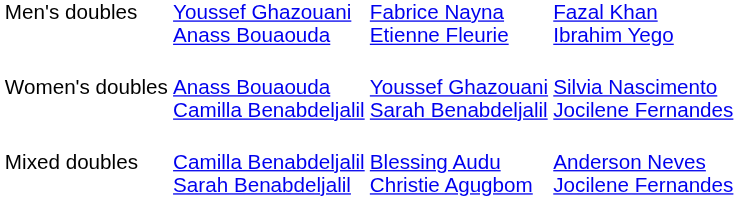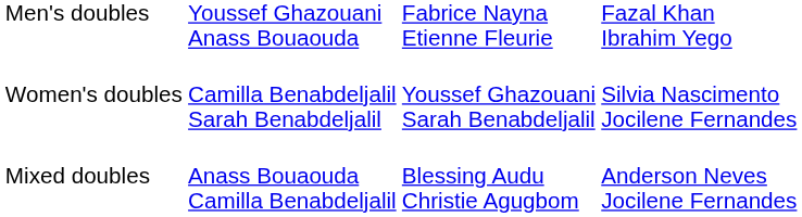 <table>
 <tr>
 <td>Men's doubles</td>
 <td><br><a href='#'>Youssef Ghazouani</a><br><a href='#'>Anass Bouaouda</a></td>
 <td><br><a href='#'>Fabrice Nayna</a><br><a href='#'>Etienne Fleurie</a></td>
 <td><br><a href='#'>Fazal Khan</a><br><a href='#'>Ibrahim Yego</a></td>
 </tr>
 <tr>
 <td>Women's doubles</td>
-<td><br><a href='#'>Anass Bouaouda</a><br><a href='#'>Camilla Benabdeljalil</a></td>
+<td><br><a href='#'>Camilla Benabdeljalil</a><br><a href='#'>Sarah Benabdeljalil</a></td>
 <td><br><a href='#'>Youssef Ghazouani</a><br><a href='#'>Sarah Benabdeljalil</a></td>
 <td><br><a href='#'>Silvia Nascimento</a><br><a href='#'>Jocilene Fernandes</a></td>
 </tr>
 <tr>
 <td>Mixed doubles</td>
-<td><br><a href='#'>Camilla Benabdeljalil</a><br><a href='#'>Sarah Benabdeljalil</a></td>
+<td><br><a href='#'>Anass Bouaouda</a><br><a href='#'>Camilla Benabdeljalil</a></td>
 <td><br><a href='#'>Blessing Audu</a><br><a href='#'>Christie Agugbom</a></td>
 <td><br><a href='#'>Anderson Neves</a><br><a href='#'>Jocilene Fernandes</a></td>
 </tr>
 </table>
